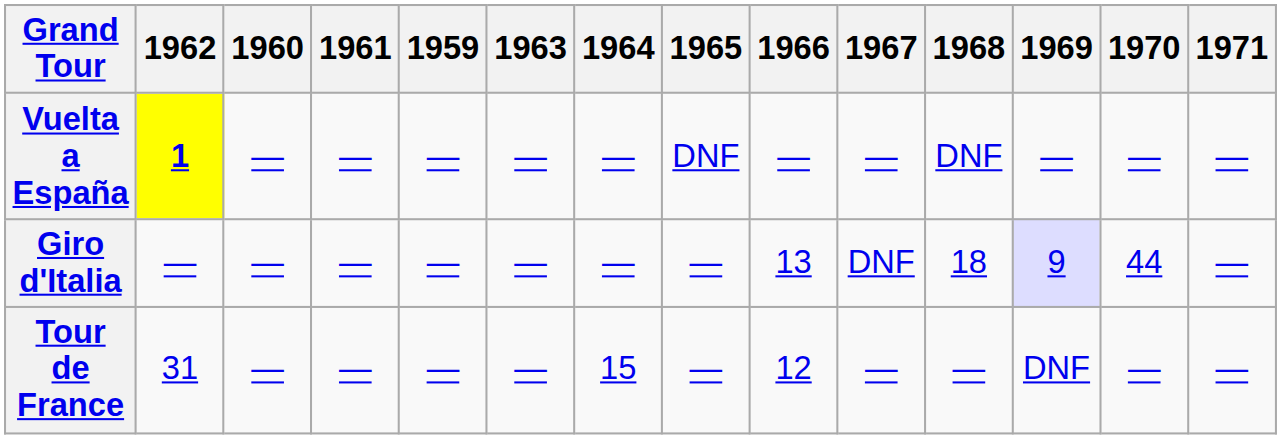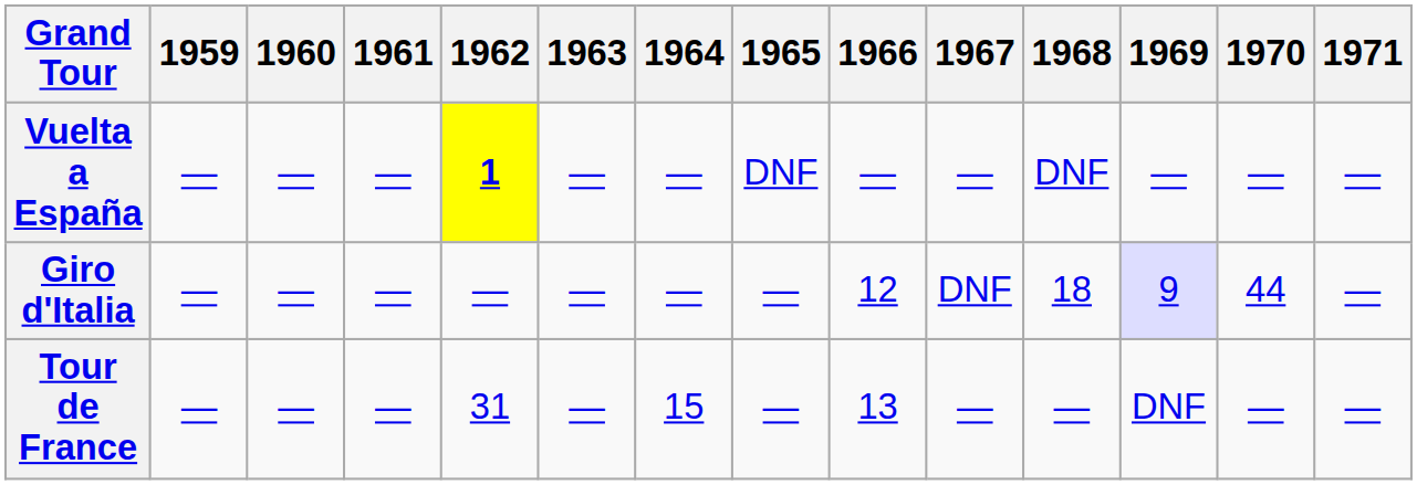 <table class="wikitable plainrowheaders">
 <tr>
 <th scope="col"><a href='#'>Grand Tour</a></th>
-<th scope="col">1962</th>
+<th scope="col">1959</th>
 <th scope="col">1960</th>
 <th scope="col">1961</th>
-<th scope="col">1959</th>
+<th scope="col">1962</th>
 <th scope="col">1963</th>
 <th scope="col">1964</th>
 <th scope="col">1965</th>
 <th scope="col">1966</th>
 <th scope="col">1967</th>
 <th scope="col">1968</th>
 <th scope="col">1969</th>
 <th scope="col">1970</th>
 <th scope="col">1971</th>
 </tr>
 <tr style="text-align:center;">
 <th scope="row"> <a href='#'>Vuelta a España</a></th>
-<td style="background:yellow;"><a href='#'><strong>1</strong></a></td>
 <td><a href='#'>—</a></td>
 <td><a href='#'>—</a></td>
 <td><a href='#'>—</a></td>
+<td style="background:yellow;"><a href='#'><strong>1</strong></a></td>
 <td><a href='#'>—</a></td>
 <td><a href='#'>—</a></td>
 <td><a href='#'>DNF</a></td>
 <td><a href='#'>—</a></td>
 <td><a href='#'>—</a></td>
 <td><a href='#'>DNF</a></td>
 <td><a href='#'>—</a></td>
 <td><a href='#'>—</a></td>
 <td><a href='#'>—</a></td>
 </tr>
 <tr style="text-align:center;">
 <th scope="row"> <a href='#'>Giro d'Italia</a></th>
 <td><a href='#'>—</a></td>
 <td><a href='#'>—</a></td>
 <td><a href='#'>—</a></td>
 <td><a href='#'>—</a></td>
 <td><a href='#'>—</a></td>
 <td><a href='#'>—</a></td>
 <td><a href='#'>—</a></td>
-<td><a href='#'>13</a></td>
+<td><a href='#'>12</a></td>
 <td><a href='#'>DNF</a></td>
 <td><a href='#'>18</a></td>
 <td style="background:#ddddff;"><a href='#'>9</a></td>
 <td><a href='#'>44</a></td>
 <td><a href='#'>—</a></td>
 </tr>
 <tr style="text-align:center;">
 <th scope="row"> <a href='#'>Tour de France</a></th>
-<td><a href='#'>31</a></td>
 <td><a href='#'>—</a></td>
 <td><a href='#'>—</a></td>
 <td><a href='#'>—</a></td>
+<td><a href='#'>31</a></td>
 <td><a href='#'>—</a></td>
 <td><a href='#'>15</a></td>
 <td><a href='#'>—</a></td>
-<td><a href='#'>12</a></td>
+<td><a href='#'>13</a></td>
 <td><a href='#'>—</a></td>
 <td><a href='#'>—</a></td>
 <td><a href='#'>DNF</a></td>
 <td><a href='#'>—</a></td>
 <td><a href='#'>—</a></td>
 </tr>
 </table>
